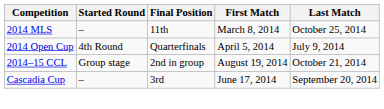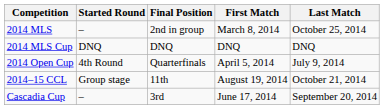 <table class="wikitable">
 <tr>
 <th>Competition</th>
 <th>Started Round</th>
 <th>Final Position</th>
 <th>First Match</th>
 <th>Last Match</th>
 </tr>
 <tr>
 <td><a href='#'>2014 MLS</a></td>
 <td>–</td>
-<td>11th</td>
+<td>2nd in group</td>
 <td>March 8, 2014</td>
 <td>October 25, 2014</td>
+</tr>
+<tr>
+<td><a href='#'>2014 MLS Cup</a></td>
+<td>DNQ</td>
+<td>DNQ</td>
+<td>DNQ</td>
+<td>DNQ</td>
 </tr>
 <tr>
 <td><a href='#'>2014 Open Cup</a></td>
 <td>4th Round</td>
 <td>Quarterfinals</td>
 <td>April 5, 2014</td>
 <td>July 9, 2014</td>
 </tr>
 <tr>
 <td><a href='#'>2014–15 CCL</a></td>
 <td>Group stage</td>
-<td>2nd in group</td>
+<td>11th</td>
 <td>August 19, 2014</td>
 <td>October 21, 2014</td>
 </tr>
 <tr>
 <td><a href='#'>Cascadia Cup</a></td>
 <td>–</td>
 <td>3rd</td>
 <td>June 17, 2014</td>
 <td>September 20, 2014</td>
 </tr>
 </table>
